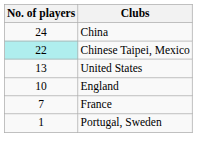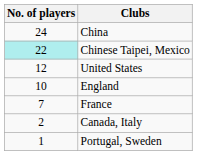 <table class="wikitable">
 <tr>
 <th>No. of players</th>
 <th>Clubs</th>
 </tr>
 <tr>
 <td align="center">24</td>
 <td> China</td>
 </tr>
 <tr>
 <td align="center" style="background: paleturquoise;">22</td>
 <td> Chinese Taipei,  Mexico</td>
 </tr>
 <tr>
-<td align="center">13</td>
+<td align="center">12</td>
 <td> United States</td>
 </tr>
 <tr>
 <td align="center">10</td>
 <td> England</td>
 </tr>
 <tr>
 <td align="center">7</td>
 <td> France</td>
 </tr>
 <tr>
+<td align="center">2</td>
+<td> Canada,  Italy</td>
+</tr>
+<tr>
 <td align="center">1</td>
 <td> Portugal,  Sweden</td>
 </tr>
 </table>
